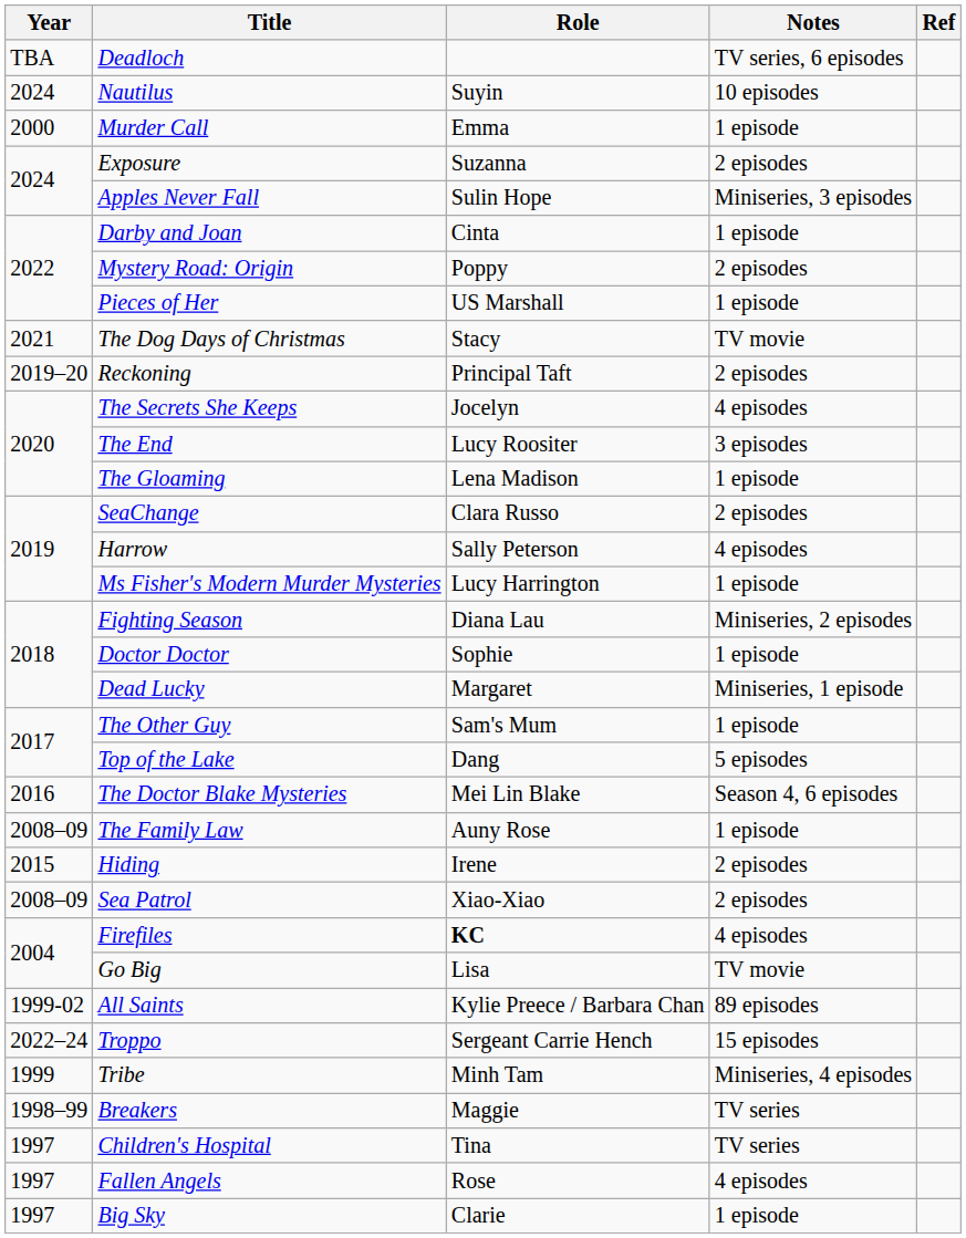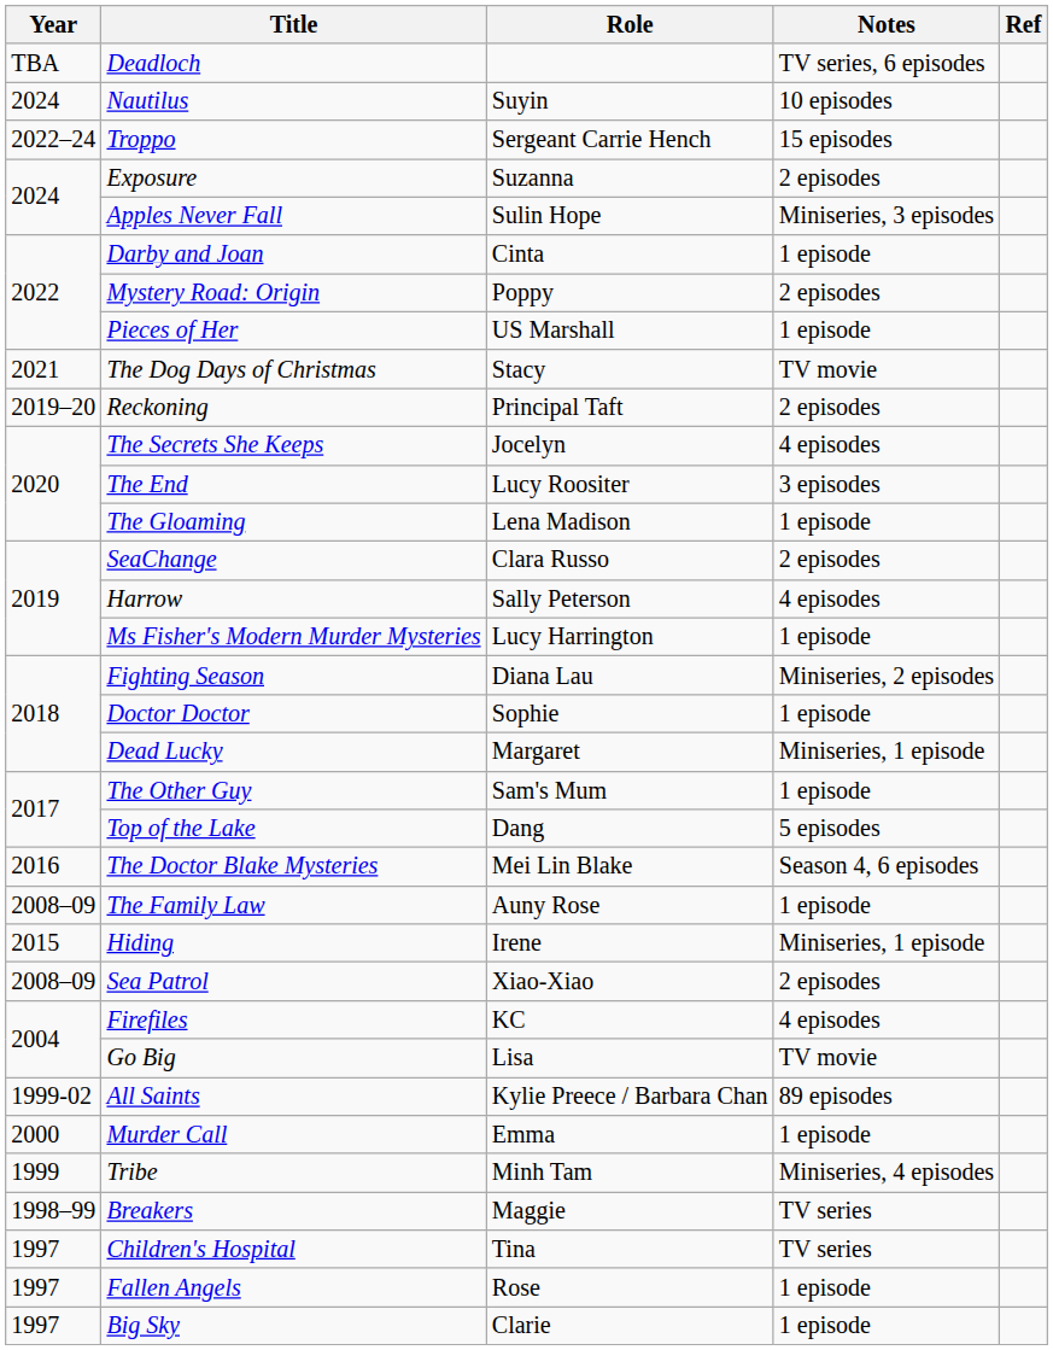 <table class="wikitable sortable">
 <tr>
 <th>Year</th>
 <th>Title</th>
 <th>Role</th>
 <th>Notes</th>
 <th>Ref</th>
 </tr>
 <tr>
 <td>TBA</td>
 <td><em><a href='#'>Deadloch</a></em></td>
 <td></td>
 <td>TV series, 6 episodes</td>
 <td></td>
 </tr>
 <tr>
 <td>2024</td>
 <td><em><a href='#'>Nautilus</a></em></td>
 <td>Suyin</td>
 <td>10 episodes</td>
 <td></td>
 </tr>
 <tr>
-<td>2000</td>
-<td><em><a href='#'>Murder Call</a></em></td>
-<td>Emma</td>
-<td>1 episode</td>
+<td>2022–24</td>
+<td><em><a href='#'>Troppo</a></em></td>
+<td>Sergeant Carrie Hench</td>
+<td>15 episodes</td>
 <td></td>
 </tr>
 <tr>
 <td rowspan="2">2024</td>
 <td><em>Exposure</em></td>
 <td>Suzanna</td>
 <td>2 episodes</td>
 <td></td>
 </tr>
 <tr>
 <td><em><a href='#'>Apples Never Fall</a></em></td>
 <td>Sulin Hope</td>
 <td>Miniseries, 3 episodes</td>
 <td></td>
 </tr>
 <tr>
 <td rowspan="3">2022</td>
 <td><em><a href='#'>Darby and Joan</a></em></td>
 <td>Cinta</td>
 <td>1 episode</td>
 <td></td>
 </tr>
 <tr>
 <td><em><a href='#'>Mystery Road: Origin</a></em></td>
 <td>Poppy</td>
 <td>2 episodes</td>
 <td></td>
 </tr>
 <tr>
 <td><em><a href='#'>Pieces of Her</a></em></td>
 <td>US Marshall</td>
 <td>1 episode</td>
 <td></td>
 </tr>
 <tr>
 <td>2021</td>
 <td><em>The Dog Days of Christmas</em></td>
 <td>Stacy</td>
 <td>TV movie</td>
 <td></td>
 </tr>
 <tr>
 <td>2019–20</td>
 <td><em>Reckoning</em></td>
 <td>Principal Taft</td>
 <td>2 episodes</td>
 <td></td>
 </tr>
 <tr>
 <td rowspan="3">2020</td>
 <td><em><a href='#'>The Secrets She Keeps</a></em></td>
 <td>Jocelyn</td>
 <td>4 episodes</td>
 <td></td>
 </tr>
 <tr>
 <td><em><a href='#'>The End</a></em></td>
 <td>Lucy Roositer</td>
 <td>3 episodes</td>
 <td></td>
 </tr>
 <tr>
 <td><em><a href='#'>The Gloaming</a></em></td>
 <td>Lena Madison</td>
 <td>1 episode</td>
 <td></td>
 </tr>
 <tr>
 <td rowspan="3">2019</td>
 <td><em><a href='#'>SeaChange</a></em></td>
 <td>Clara Russo</td>
 <td>2 episodes</td>
 <td></td>
 </tr>
 <tr>
 <td><em>Harrow</em></td>
 <td>Sally Peterson</td>
 <td>4 episodes</td>
 <td></td>
 </tr>
 <tr>
 <td><em><a href='#'>Ms Fisher's Modern Murder Mysteries</a></em></td>
 <td>Lucy Harrington</td>
 <td>1 episode</td>
 <td></td>
 </tr>
 <tr>
 <td rowspan="3">2018</td>
 <td><em><a href='#'>Fighting Season</a></em></td>
 <td>Diana Lau</td>
 <td>Miniseries, 2 episodes</td>
 <td></td>
 </tr>
 <tr>
 <td><em><a href='#'>Doctor Doctor</a></em></td>
 <td>Sophie</td>
 <td>1 episode</td>
 <td></td>
 </tr>
 <tr>
 <td><em><a href='#'>Dead Lucky</a></em></td>
 <td>Margaret</td>
 <td>Miniseries, 1 episode</td>
 <td></td>
 </tr>
 <tr>
 <td rowspan="2">2017</td>
 <td><em><a href='#'>The Other Guy</a></em></td>
 <td>Sam's Mum</td>
 <td>1 episode</td>
 <td></td>
 </tr>
 <tr>
 <td><em><a href='#'>Top of the Lake</a></em></td>
 <td>Dang</td>
 <td>5 episodes</td>
 <td></td>
 </tr>
 <tr>
 <td>2016</td>
 <td><em><a href='#'>The Doctor Blake Mysteries</a></em></td>
 <td>Mei Lin Blake</td>
 <td>Season 4, 6 episodes</td>
 <td></td>
 </tr>
 <tr>
 <td>2008–09</td>
 <td><em><a href='#'>The Family Law</a></em></td>
 <td>Auny Rose</td>
 <td>1 episode</td>
 <td></td>
 </tr>
 <tr>
 <td>2015</td>
 <td><em><a href='#'>Hiding</a></em></td>
 <td>Irene</td>
-<td>2 episodes</td>
+<td>Miniseries, 1 episode</td>
 <td></td>
 </tr>
 <tr>
 <td>2008–09</td>
 <td><em><a href='#'>Sea Patrol</a></em></td>
 <td>Xiao-Xiao</td>
 <td>2 episodes</td>
 <td></td>
 </tr>
 <tr>
 <td rowspan="2">2004</td>
 <td><em><a href='#'>Firefiles</a></em></td>
-<td><strong>KC</strong></td>
+<td>KC</td>
 <td>4 episodes</td>
 <td></td>
 </tr>
 <tr>
 <td><em>Go Big</em></td>
 <td>Lisa</td>
 <td>TV movie</td>
 <td></td>
 </tr>
 <tr>
 <td>1999-02</td>
 <td><em><a href='#'>All Saints</a></em></td>
 <td>Kylie Preece / Barbara Chan</td>
 <td>89 episodes</td>
 <td></td>
 </tr>
 <tr>
-<td>2022–24</td>
-<td><em><a href='#'>Troppo</a></em></td>
-<td>Sergeant Carrie Hench</td>
-<td>15 episodes</td>
+<td>2000</td>
+<td><em><a href='#'>Murder Call</a></em></td>
+<td>Emma</td>
+<td>1 episode</td>
 <td></td>
 </tr>
 <tr>
 <td>1999</td>
 <td><em>Tribe</em></td>
 <td>Minh Tam</td>
 <td>Miniseries, 4 episodes</td>
 <td></td>
 </tr>
 <tr>
 <td>1998–99</td>
 <td><em><a href='#'>Breakers</a></em></td>
 <td>Maggie</td>
 <td>TV series</td>
 <td></td>
 </tr>
 <tr>
 <td>1997</td>
 <td><em><a href='#'>Children's Hospital</a></em></td>
 <td>Tina</td>
 <td>TV series</td>
 <td></td>
 </tr>
 <tr>
 <td>1997</td>
 <td><em><a href='#'>Fallen Angels</a></em></td>
 <td>Rose</td>
-<td>4 episodes</td>
+<td>1 episode</td>
 <td></td>
 </tr>
 <tr>
 <td>1997</td>
 <td><em><a href='#'>Big Sky</a></em></td>
 <td>Clarie</td>
 <td>1 episode</td>
 <td></td>
 </tr>
 </table>
